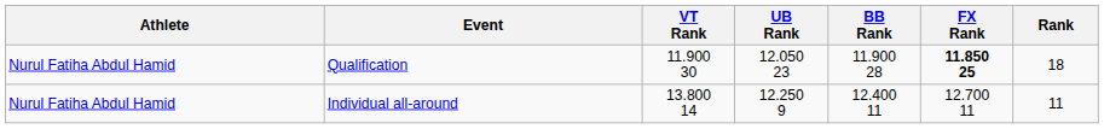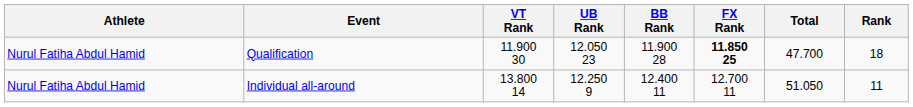 <table class="wikitable" width="68%" style="text-align:center; font-size:90%">
 <tr>
 <th width="15%">Athlete</th>
 <th width="15%">Event</th>
 <th width="4%"><a href='#'>VT</a><br>Rank</th>
 <th width="4%"><a href='#'>UB</a><br>Rank</th>
 <th width="4%"><a href='#'>BB</a><br>Rank</th>
 <th width="4%"><a href='#'>FX</a><br>Rank</th>
+<th width="5%">Total</th>
 <th width="4%">Rank</th>
 </tr>
 <tr>
 <td align="left"><a href='#'>Nurul Fatiha Abdul Hamid</a></td>
 <td align="left"><a href='#'>Qualification</a></td>
 <td>11.900<br>30</td>
 <td>12.050<br>23</td>
 <td>11.900<br>28</td>
 <td><strong>11.850<br>25</strong></td>
+<td>47.700</td>
 <td>18 <strong></strong></td>
 </tr>
 <tr>
 <td align="left"><a href='#'>Nurul Fatiha Abdul Hamid</a></td>
 <td align="left"><a href='#'>Individual all-around</a></td>
 <td>13.800<br>14</td>
 <td>12.250<br>9</td>
 <td>12.400<br>11</td>
 <td>12.700<br>11</td>
+<td>51.050</td>
 <td>11</td>
 </tr>
 </table>
